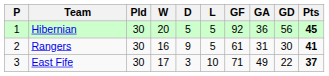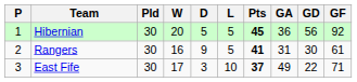 <table class="wikitable" style="text-align: center;">
 <tr>
 <th width=30>P</th>
 <th width=140>Team</th>
 <th width=30>Pld</th>
 <th width=30>W</th>
 <th width=30>D</th>
 <th width=30>L</th>
-<th width=30>GF</th>
+<th width=30>Pts</th>
 <th width=30>GA</th>
 <th width=30>GD</th>
-<th width=30>Pts</th>
+<th width=30>GF</th>
 </tr>
 <tr style="background:#ccffcc;">
 <td>1</td>
 <td align=left><a href='#'>Hibernian</a></td>
 <td>30</td>
 <td>20</td>
 <td>5</td>
 <td>5</td>
-<td>92</td>
+<td><strong>45</strong></td>
 <td>36</td>
 <td>56</td>
-<td><strong>45</strong></td>
+<td>92</td>
 </tr>
 <tr>
 <td>2</td>
 <td align=left><a href='#'>Rangers</a></td>
 <td>30</td>
 <td>16</td>
 <td>9</td>
 <td>5</td>
-<td>61</td>
+<td><strong>41</strong></td>
 <td>31</td>
 <td>30</td>
-<td><strong>41</strong></td>
+<td>61</td>
 </tr>
 <tr>
 <td>3</td>
 <td align=left><a href='#'>East Fife</a></td>
 <td>30</td>
 <td>17</td>
 <td>3</td>
 <td>10</td>
-<td>71</td>
+<td><strong>37</strong></td>
 <td>49</td>
 <td>22</td>
-<td><strong>37</strong></td>
+<td>71</td>
 </tr>
 </table>
